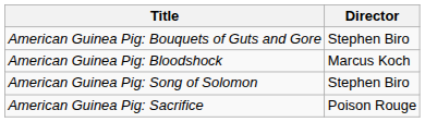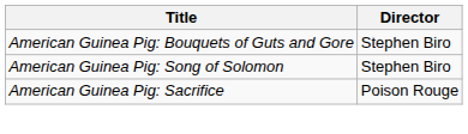 <table class="wikitable sortable">
 <tr>
 <th>Title</th>
 <th>Director</th>
 </tr>
 <tr>
 <td><em>American Guinea Pig: Bouquets of Guts and Gore</em></td>
 <td>Stephen Biro</td>
 </tr>
 <tr>
-<td><em>American Guinea Pig: Bloodshock</em></td>
-<td>Marcus Koch</td>
-</tr>
-<tr>
 <td><em>American Guinea Pig: Song of Solomon</em></td>
 <td>Stephen Biro</td>
 </tr>
 <tr>
 <td><em>American Guinea Pig: Sacrifice</em></td>
 <td>Poison Rouge</td>
 </tr>
 </table>
